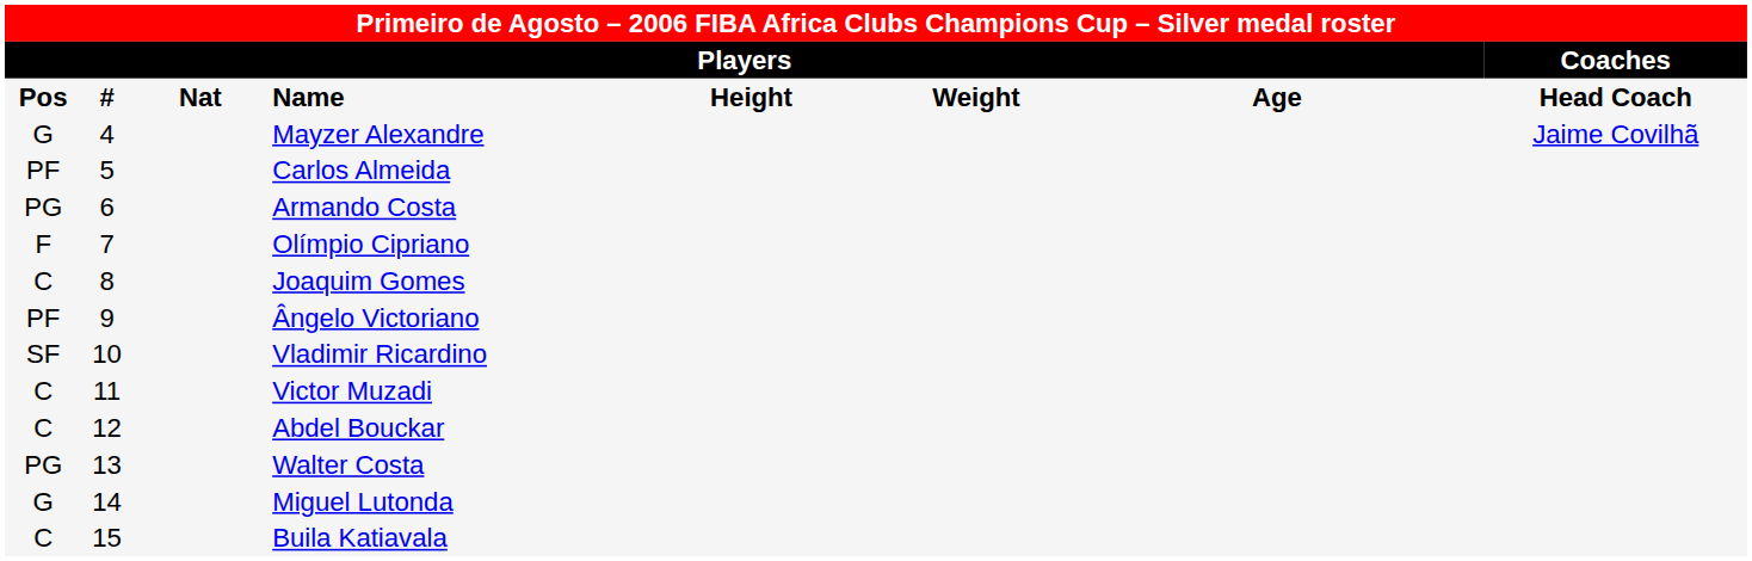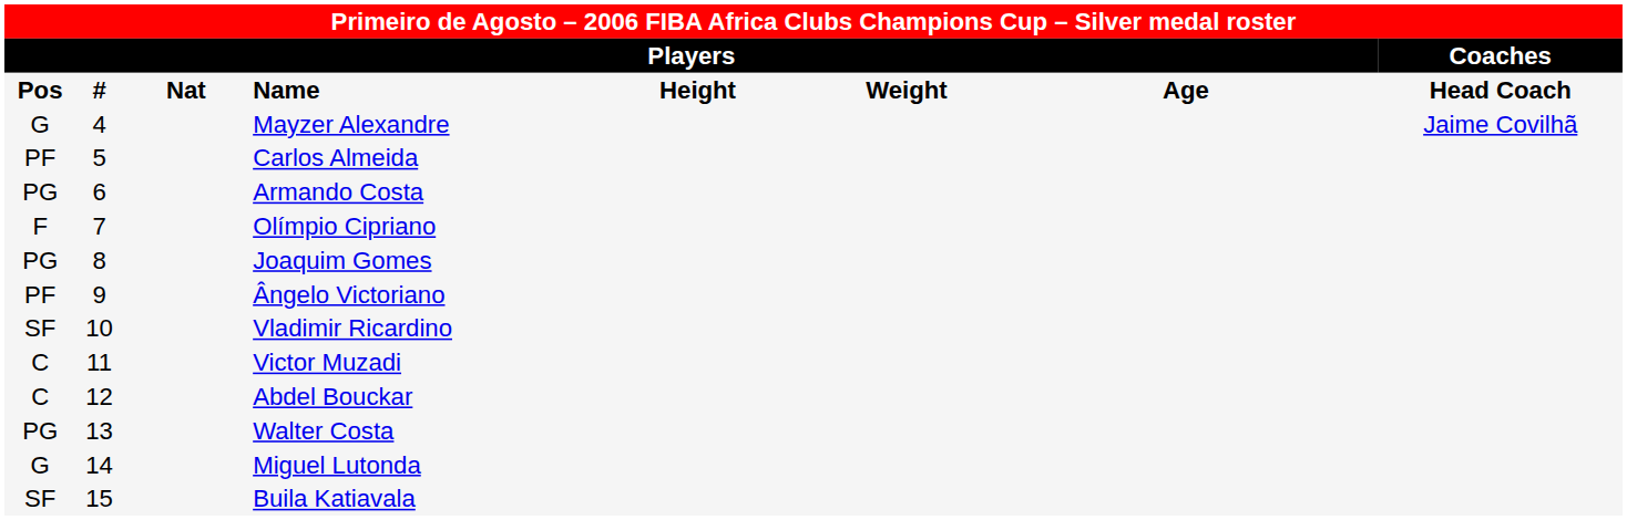 <table border=0 cellpadding=2 cellspacing=0  |- bgcolor=#f5f5f5 style="text-align:center; font-size:90%;" width=75%>
 <tr>
 <td colspan="8" style="background: red; color: white"><strong>Primeiro de Agosto – 2006 FIBA Africa Clubs Champions Cup –  Silver medal roster</strong></td>
 </tr>
 <tr>
 <td colspan="7" style="background: black; color: white"><strong>Players</strong></td>
 <td style="background: black; color: white"><strong>Coaches</strong></td>
 </tr>
 <tr style="background=#f5f5f5; color: black">
 <th width=5px>Pos</th>
 <th width=5px>#</th>
 <th width=50px>Nat</th>
 <th width=135px align=left>Name</th>
 <th width=100px>Height</th>
 <th width=70px>Weight</th>
 <th width=160px>Age</th>
 <th width=100px>Head Coach</th>
 </tr>
 <tr>
 <td>G</td>
 <td>4</td>
 <td></td>
 <td align=left><a href='#'>Mayzer Alexandre</a></td>
 <td><span></span></td>
 <td></td>
 <td><span></span></td>
 <td> <a href='#'>Jaime Covilhã</a></td>
 </tr>
 <tr>
 <td>PF</td>
 <td>5</td>
 <td></td>
 <td align=left><a href='#'>Carlos Almeida</a></td>
 <td><span></span></td>
 <td><span></span></td>
 <td><span></span></td>
 </tr>
 <tr>
 <td>PG</td>
 <td>6</td>
 <td></td>
 <td align=left><a href='#'>Armando Costa</a></td>
 <td><span></span></td>
 <td><span></span></td>
 <td><span></span></td>
 </tr>
 <tr>
 <td>F</td>
 <td>7</td>
 <td></td>
 <td align=left><a href='#'>Olímpio Cipriano</a></td>
 <td><span></span></td>
 <td><span></span></td>
 <td><span></span></td>
 </tr>
 <tr>
-<td>C</td>
+<td>PG</td>
 <td>8</td>
 <td></td>
 <td align=left><a href='#'>Joaquim Gomes</a></td>
 <td><span></span></td>
 <td><span></span></td>
 <td><span></span></td>
 </tr>
 <tr>
 <td>PF</td>
 <td>9</td>
 <td></td>
 <td align=left><a href='#'>Ângelo Victoriano</a></td>
 <td><span></span></td>
 <td><span></span></td>
 <td><span></span></td>
 </tr>
 <tr>
 <td>SF</td>
 <td>10</td>
 <td></td>
 <td align=left><a href='#'>Vladimir Ricardino</a></td>
 <td><span></span></td>
 <td><span></span></td>
 <td><span></span></td>
 </tr>
 <tr>
 <td>C</td>
 <td>11</td>
 <td></td>
 <td align=left><a href='#'>Victor Muzadi</a></td>
 <td><span></span></td>
 <td><span></span></td>
 <td><span></span></td>
 </tr>
 <tr>
 <td>C</td>
 <td>12</td>
 <td></td>
 <td align=left><a href='#'>Abdel Bouckar</a></td>
 <td><span></span></td>
 <td><span></span></td>
 <td><span></span></td>
 </tr>
 <tr>
 <td>PG</td>
 <td>13</td>
 <td></td>
 <td align=left><a href='#'>Walter Costa</a></td>
 <td><span></span></td>
 <td><span></span></td>
 <td><span></span></td>
 </tr>
 <tr>
 <td>G</td>
 <td>14</td>
 <td></td>
 <td align=left><a href='#'>Miguel Lutonda</a></td>
 <td><span></span></td>
 <td><span></span></td>
 <td><span></span></td>
 </tr>
 <tr>
-<td>C</td>
+<td>SF</td>
 <td>15</td>
 <td></td>
 <td align=left><a href='#'>Buila Katiavala</a></td>
 <td><span></span></td>
 <td><span></span></td>
 <td><span></span></td>
 </tr>
 </table>
